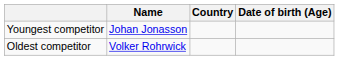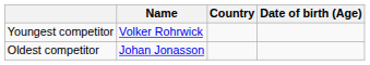 <table class="wikitable sortable">
 <tr>
 <th></th>
 <th>Name</th>
 <th>Country</th>
 <th>Date of birth (Age)</th>
 </tr>
 <tr>
 <td>Youngest competitor</td>
-<td><a href='#'>Johan Jonasson</a></td>
+<td><a href='#'>Volker Rohrwick</a></td>
 <td></td>
 <td></td>
 </tr>
 <tr>
 <td>Oldest competitor</td>
-<td><a href='#'>Volker Rohrwick</a></td>
+<td><a href='#'>Johan Jonasson</a></td>
 <td></td>
 <td></td>
 </tr>
 </table>
